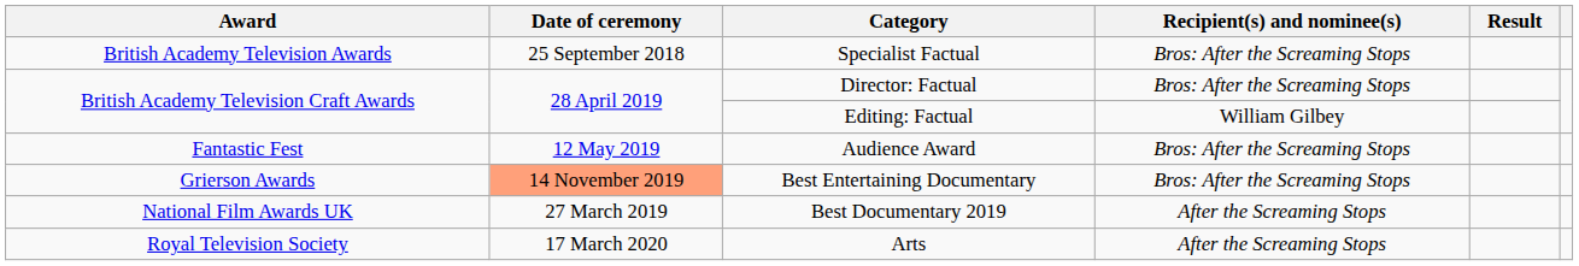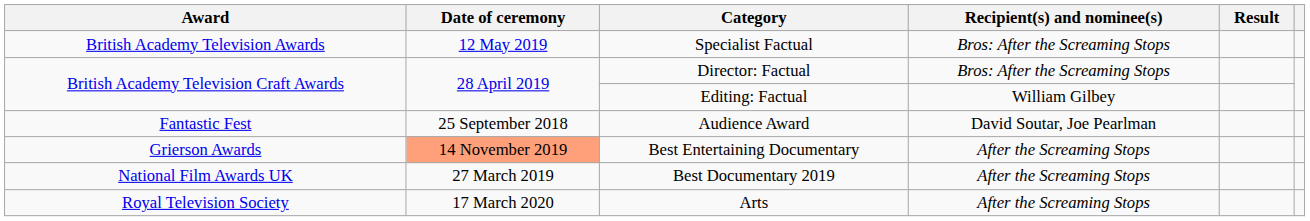 <table class="wikitable plainrowheaders unsortable" style="width:99%;">
 <tr style="background:#ccc; text-align:center;">
 <th scope="col">Award</th>
 <th scope="col">Date of ceremony</th>
 <th scope="col">Category</th>
 <th scope="col">Recipient(s) and nominee(s)</th>
 <th scope="col">Result</th>
 <th></th>
 </tr>
 <tr>
 <td align="center"><a href='#'>British Academy Television Awards</a></td>
-<td align="center">25 September 2018</td>
+<td align="center"><a href='#'>12 May 2019</a></td>
 <td align="center">Specialist Factual</td>
 <td align="center"><em>Bros: After the Screaming Stops</em></td>
 <td></td>
 <td rowspan="1" align="center"></td>
 </tr>
 <tr>
 <td scope="row" rowspan="2" align="center"><a href='#'>British Academy Television Craft Awards</a></td>
 <td rowspan="2" align="center"><a href='#'>28 April 2019</a></td>
 <td align="center">Director: Factual</td>
 <td align="center"><em>Bros: After the Screaming Stops</em></td>
 <td></td>
 <td rowspan="2" align="center"></td>
 </tr>
 <tr>
 <td align="center">Editing: Factual</td>
 <td align="center">William Gilbey</td>
 <td></td>
 </tr>
 <tr>
 <td align="center"><a href='#'>Fantastic Fest</a></td>
-<td align="center"><a href='#'>12 May 2019</a></td>
+<td align="center">25 September 2018</td>
 <td align="center">Audience Award</td>
-<td align="center"><em>Bros: After the Screaming Stops</em></td>
+<td align="center">David Soutar, Joe Pearlman</td>
 <td></td>
 <td align="center"></td>
 </tr>
 <tr>
 <td align="center"><a href='#'>Grierson Awards</a></td>
 <td align="center" style="background: lightsalmon;">14 November 2019</td>
 <td align="center">Best Entertaining Documentary</td>
-<td align="center"><em>Bros: After the Screaming Stops</em></td>
+<td align="center"><em>After the Screaming Stops</em></td>
 <td></td>
 <td align="center"></td>
 </tr>
 <tr>
 <td align="center"><a href='#'>National Film Awards UK</a></td>
 <td align="center">27 March 2019</td>
 <td align="center">Best Documentary 2019</td>
 <td align="center"><em>After the Screaming Stops</em></td>
 <td></td>
 <td align="center"></td>
 </tr>
 <tr>
 <td align="center"><a href='#'>Royal Television Society</a></td>
 <td align="center">17 March 2020</td>
 <td align="center">Arts</td>
 <td align="center"><em>After the Screaming Stops</em></td>
 <td></td>
 <td align="center"></td>
 </tr>
 </table>
